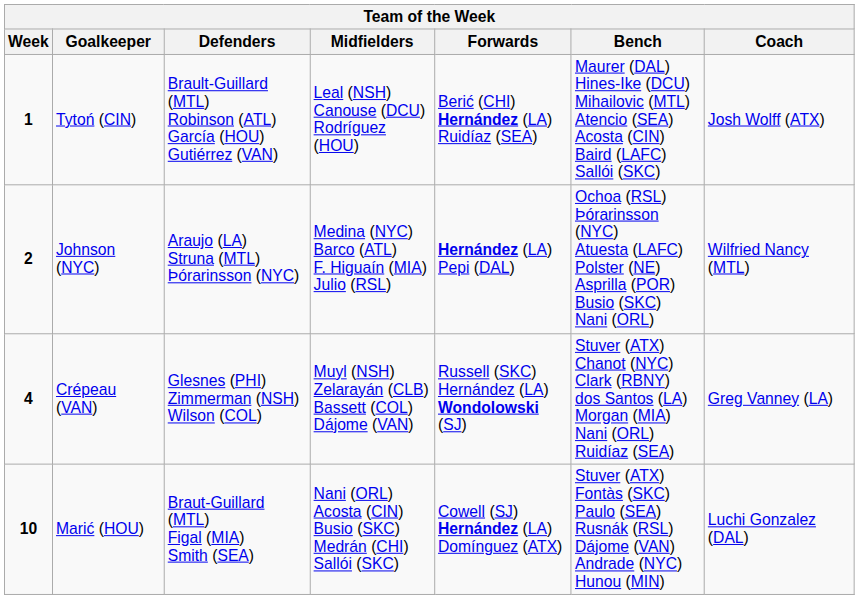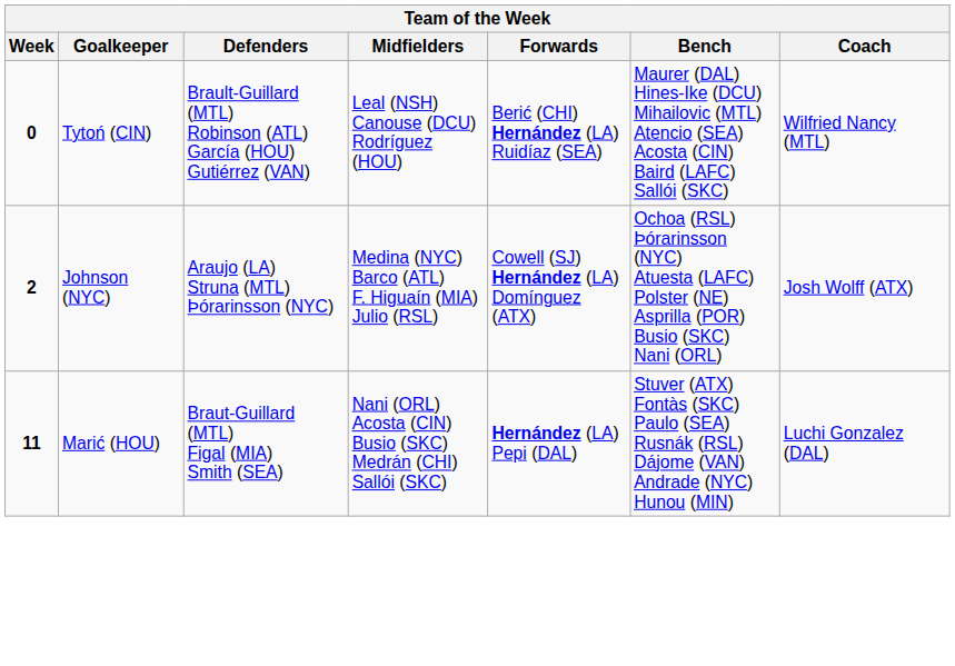 <table class="wikitable collapsible collapsed">
 <tr>
 <th colspan="7">Team of the Week</th>
 </tr>
 <tr>
 <th>Week</th>
 <th>Goalkeeper</th>
 <th>Defenders</th>
 <th>Midfielders</th>
 <th>Forwards</th>
 <th>Bench</th>
 <th>Coach</th>
 </tr>
 <tr>
-<td style="text-align: center;"><strong>1</strong><br></td>
+<td style="text-align: center;"><strong>0</strong><br></td>
 <td> <a href='#'>Tytoń</a> (<a href='#'>CIN</a>)</td>
 <td> <a href='#'>Brault-Guillard</a> (<a href='#'>MTL</a>)<br> <a href='#'>Robinson</a> (<a href='#'>ATL</a>)<br> <a href='#'>García</a> (<a href='#'>HOU</a>)<br> <a href='#'>Gutiérrez</a> (<a href='#'>VAN</a>)</td>
 <td> <a href='#'>Leal</a> (<a href='#'>NSH</a>)<br> <a href='#'>Canouse</a> (<a href='#'>DCU</a>)<br> <a href='#'>Rodríguez</a> (<a href='#'>HOU</a>)</td>
 <td> <a href='#'>Berić</a> (<a href='#'>CHI</a>)<br> <strong><a href='#'>Hernández</a></strong> (<a href='#'>LA</a>)<br> <a href='#'>Ruidíaz</a> (<a href='#'>SEA</a>)</td>
 <td> <a href='#'>Maurer</a> (<a href='#'>DAL</a>)<br> <a href='#'>Hines-Ike</a> (<a href='#'>DCU</a>)<br> <a href='#'>Mihailovic</a> (<a href='#'>MTL</a>)<br> <a href='#'>Atencio</a> (<a href='#'>SEA</a>)<br> <a href='#'>Acosta</a> (<a href='#'>CIN</a>)<br> <a href='#'>Baird</a> (<a href='#'>LAFC</a>)<br> <a href='#'>Sallói</a> (<a href='#'>SKC</a>)</td>
-<td> <a href='#'>Josh Wolff</a> (<a href='#'>ATX</a>)</td>
+<td> <a href='#'>Wilfried Nancy</a> (<a href='#'>MTL</a>)</td>
 </tr>
 <tr>
 <td style="text-align: center;"><strong>2</strong><br></td>
 <td> <a href='#'>Johnson</a> (<a href='#'>NYC</a>)</td>
 <td> <a href='#'>Araujo</a> (<a href='#'>LA</a>)<br> <a href='#'>Struna</a> (<a href='#'>MTL</a>)<br> <a href='#'>Þórarinsson</a> (<a href='#'>NYC</a>)</td>
 <td> <a href='#'>Medina</a> (<a href='#'>NYC</a>)<br> <a href='#'>Barco</a> (<a href='#'>ATL</a>)<br> <a href='#'>F. Higuaín</a> (<a href='#'>MIA</a>)<br> <a href='#'>Julio</a> (<a href='#'>RSL</a>)</td>
-<td> <strong><a href='#'>Hernández</a></strong> (<a href='#'>LA</a>)<br> <a href='#'>Pepi</a> (<a href='#'>DAL</a>)</td>
+<td> <a href='#'>Cowell</a> (<a href='#'>SJ</a>)<br> <strong><a href='#'>Hernández</a></strong> (<a href='#'>LA</a>)<br> <a href='#'>Domínguez</a> (<a href='#'>ATX</a>)</td>
 <td> <a href='#'>Ochoa</a> (<a href='#'>RSL</a>)<br> <a href='#'>Þórarinsson</a> (<a href='#'>NYC</a>)<br> <a href='#'>Atuesta</a> (<a href='#'>LAFC</a>)<br> <a href='#'>Polster</a> (<a href='#'>NE</a>)<br> <a href='#'>Asprilla</a> (<a href='#'>POR</a>)<br> <a href='#'>Busio</a> (<a href='#'>SKC</a>)<br> <a href='#'>Nani</a> (<a href='#'>ORL</a>)</td>
-<td> <a href='#'>Wilfried Nancy</a> (<a href='#'>MTL</a>)</td>
+<td> <a href='#'>Josh Wolff</a> (<a href='#'>ATX</a>)</td>
 </tr>
 <tr>
-<td style="text-align: center;"><strong>4</strong></td>
-<td> <a href='#'>Crépeau</a> (<a href='#'>VAN</a>)</td>
-<td> <a href='#'>Glesnes</a> (<a href='#'>PHI</a>)<br> <a href='#'>Zimmerman</a> (<a href='#'>NSH</a>)<br> <a href='#'>Wilson</a> (<a href='#'>COL</a>)</td>
-<td> <a href='#'>Muyl</a> (<a href='#'>NSH</a>)<br> <a href='#'>Zelarayán</a> (<a href='#'>CLB</a>)<br> <a href='#'>Bassett</a> (<a href='#'>COL</a>)<br> <a href='#'>Dájome</a> (<a href='#'>VAN</a>)</td>
-<td> <a href='#'>Russell</a> (<a href='#'>SKC</a>)<br> <a href='#'>Hernández</a> (<a href='#'>LA</a>)<br> <strong><a href='#'>Wondolowski</a></strong> (<a href='#'>SJ</a>)</td>
-<td> <a href='#'>Stuver</a> (<a href='#'>ATX</a>)<br> <a href='#'>Chanot</a> (<a href='#'>NYC</a>)<br> <a href='#'>Clark</a> (<a href='#'>RBNY</a>)<br> <a href='#'>dos Santos</a> (<a href='#'>LA</a>)<br> <a href='#'>Morgan</a> (<a href='#'>MIA</a>)<br> <a href='#'>Nani</a> (<a href='#'>ORL</a>)<br> <a href='#'>Ruidíaz</a> (<a href='#'>SEA</a>)</td>
-<td> <a href='#'>Greg Vanney</a> (<a href='#'>LA</a>)</td>
-</tr>
-<tr>
-<td style="text-align: center;"><strong>10</strong></td>
+<td style="text-align: center;"><strong>11</strong></td>
 <td> <a href='#'>Marić</a> (<a href='#'>HOU</a>)</td>
 <td> <a href='#'>Braut-Guillard</a> (<a href='#'>MTL</a>)<br> <a href='#'>Figal</a> (<a href='#'>MIA</a>)<br> <a href='#'>Smith</a> (<a href='#'>SEA</a>)</td>
 <td> <a href='#'>Nani</a> (<a href='#'>ORL</a>)<br> <a href='#'>Acosta</a> (<a href='#'>CIN</a>)<br> <a href='#'>Busio</a> (<a href='#'>SKC</a>)<br> <a href='#'>Medrán</a> (<a href='#'>CHI</a>)<br> <a href='#'>Sallói</a> (<a href='#'>SKC</a>)</td>
-<td> <a href='#'>Cowell</a> (<a href='#'>SJ</a>)<br> <strong><a href='#'>Hernández</a></strong> (<a href='#'>LA</a>)<br> <a href='#'>Domínguez</a> (<a href='#'>ATX</a>)</td>
+<td> <strong><a href='#'>Hernández</a></strong> (<a href='#'>LA</a>)<br> <a href='#'>Pepi</a> (<a href='#'>DAL</a>)</td>
 <td> <a href='#'>Stuver</a> (<a href='#'>ATX</a>)<br> <a href='#'>Fontàs</a> (<a href='#'>SKC</a>)<br> <a href='#'>Paulo</a> (<a href='#'>SEA</a>)<br> <a href='#'>Rusnák</a> (<a href='#'>RSL</a>)<br> <a href='#'>Dájome</a> (<a href='#'>VAN</a>)<br> <a href='#'>Andrade</a> (<a href='#'>NYC</a>)<br> <a href='#'>Hunou</a> (<a href='#'>MIN</a>)</td>
 <td> <a href='#'>Luchi Gonzalez</a> (<a href='#'>DAL</a>)</td>
 </tr>
 </table>
